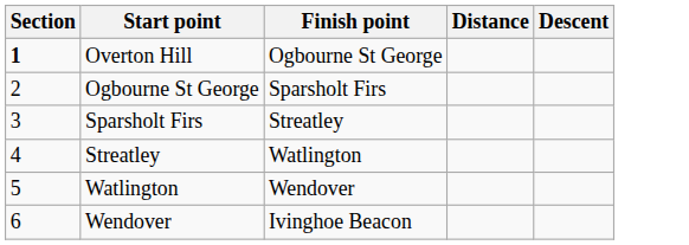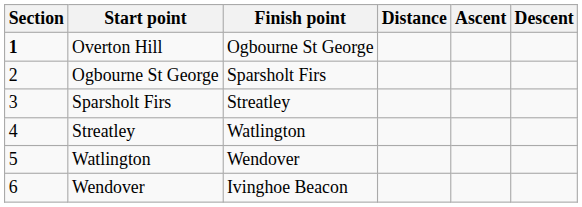 <table class="wikitable">
 <tr>
 <th>Section</th>
 <th>Start point</th>
 <th>Finish point</th>
 <th>Distance</th>
+<th>Ascent</th>
 <th>Descent</th>
 </tr>
 <tr>
 <td><strong>1</strong></td>
 <td>Overton Hill</td>
 <td>Ogbourne St George</td>
+<td></td>
 <td></td>
 <td></td>
 </tr>
 <tr>
 <td>2</td>
 <td>Ogbourne St George</td>
 <td>Sparsholt Firs</td>
 <td></td>
 <td></td>
+<td></td>
 </tr>
 <tr>
 <td>3</td>
 <td>Sparsholt Firs</td>
 <td>Streatley</td>
+<td></td>
 <td></td>
 <td></td>
 </tr>
 <tr>
 <td>4</td>
 <td>Streatley</td>
 <td>Watlington</td>
 <td></td>
 <td></td>
+<td></td>
 </tr>
 <tr>
 <td>5</td>
 <td>Watlington</td>
 <td>Wendover</td>
+<td></td>
 <td></td>
 <td></td>
 </tr>
 <tr>
 <td>6</td>
 <td>Wendover</td>
 <td>Ivinghoe Beacon</td>
 <td></td>
 <td></td>
+<td></td>
 </tr>
 </table>
